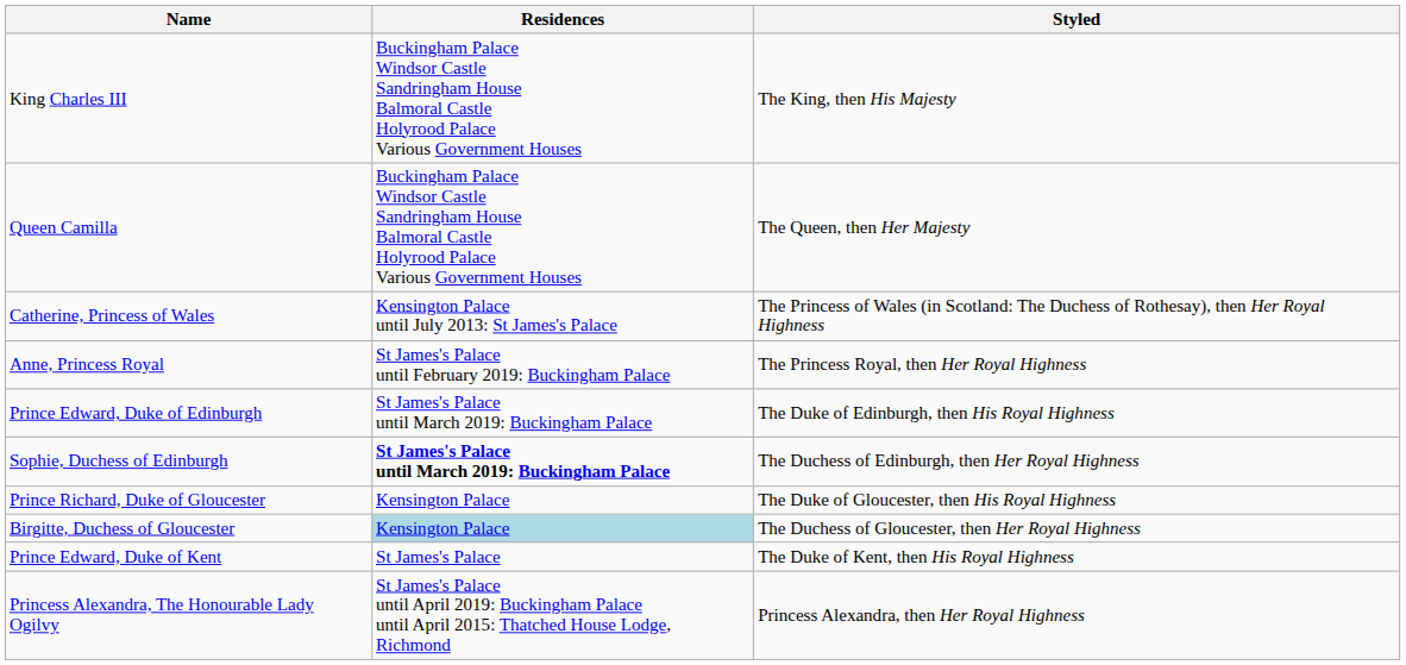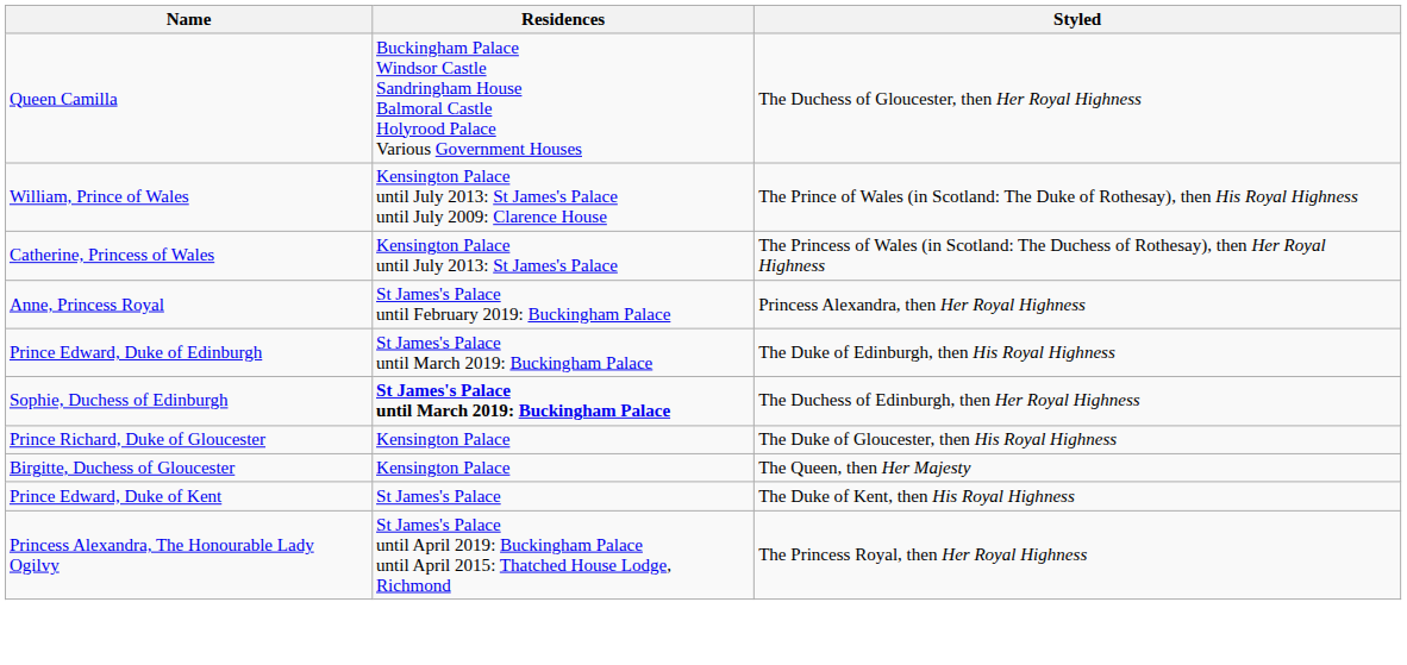 <table class="wikitable" border=1 style="border-collapse: collapse;">
 <tr>
 <th>Name</th>
 <th>Residences</th>
 <th>Styled</th>
 </tr>
 <tr>
-<td>King <a href='#'>Charles III</a></td>
+<td><a href='#'>Queen Camilla</a></td>
 <td><a href='#'>Buckingham Palace</a><br><a href='#'>Windsor Castle</a><br><a href='#'>Sandringham House</a><br><a href='#'>Balmoral Castle</a><br><a href='#'>Holyrood Palace</a><br>Various <a href='#'>Government Houses</a></td>
-<td>The King, then <em>His Majesty</em></td>
+<td>The Duchess of Gloucester, then <em>Her Royal Highness</em></td>
 </tr>
 <tr>
-<td><a href='#'>Queen Camilla</a></td>
-<td><a href='#'>Buckingham Palace</a><br><a href='#'>Windsor Castle</a><br><a href='#'>Sandringham House</a><br><a href='#'>Balmoral Castle</a><br><a href='#'>Holyrood Palace</a><br>Various <a href='#'>Government Houses</a></td>
-<td>The Queen, then <em>Her Majesty</em></td>
+<td><a href='#'>William, Prince of Wales</a></td>
+<td><a href='#'>Kensington Palace</a><br>until July 2013: <a href='#'>St James's Palace</a><br>until July 2009: <a href='#'>Clarence House</a></td>
+<td>The Prince of Wales (in Scotland: The Duke of Rothesay), then <em>His Royal Highness</em></td>
 </tr>
 <tr>
 <td><a href='#'>Catherine, Princess of Wales</a></td>
 <td><a href='#'>Kensington Palace</a><br>until July 2013: <a href='#'>St James's Palace</a></td>
 <td>The Princess of Wales (in Scotland: The Duchess of Rothesay), then <em>Her Royal Highness</em></td>
 </tr>
 <tr>
 <td><a href='#'>Anne, Princess Royal</a></td>
 <td><a href='#'>St James's Palace</a><br>until February 2019: <a href='#'>Buckingham Palace</a></td>
-<td>The Princess Royal, then <em>Her Royal Highness</em></td>
+<td>Princess Alexandra, then <em>Her Royal Highness</em></td>
 </tr>
 <tr>
 <td><a href='#'>Prince Edward, Duke of Edinburgh</a></td>
 <td><a href='#'>St James's Palace</a><br>until March 2019: <a href='#'>Buckingham Palace</a></td>
 <td>The Duke of Edinburgh, then <em>His Royal Highness</em></td>
 </tr>
 <tr>
 <td><a href='#'>Sophie, Duchess of Edinburgh</a></td>
 <td><strong><a href='#'>St James's Palace</a><br>until March 2019: <a href='#'>Buckingham Palace</a></strong></td>
 <td>The Duchess of Edinburgh, then <em>Her Royal Highness</em></td>
 </tr>
 <tr>
 <td><a href='#'>Prince Richard, Duke of Gloucester</a></td>
 <td><a href='#'>Kensington Palace</a></td>
 <td>The Duke of Gloucester, then <em>His Royal Highness</em></td>
 </tr>
 <tr>
 <td><a href='#'>Birgitte, Duchess of Gloucester</a></td>
-<td style="background: lightblue;"><a href='#'>Kensington Palace</a></td>
-<td>The Duchess of Gloucester, then <em>Her Royal Highness</em></td>
+<td><a href='#'>Kensington Palace</a></td>
+<td>The Queen, then <em>Her Majesty</em></td>
 </tr>
 <tr>
 <td><a href='#'>Prince Edward, Duke of Kent</a></td>
 <td><a href='#'>St James's Palace</a></td>
 <td>The Duke of Kent, then <em>His Royal Highness</em></td>
 </tr>
 <tr>
 <td><a href='#'>Princess Alexandra, The Honourable Lady Ogilvy</a></td>
 <td><a href='#'>St James's Palace</a><br>until April 2019: <a href='#'>Buckingham Palace</a><br>until April 2015: <a href='#'>Thatched House Lodge</a>, <a href='#'>Richmond</a></td>
-<td>Princess Alexandra, then <em>Her Royal Highness</em></td>
+<td>The Princess Royal, then <em>Her Royal Highness</em></td>
 </tr>
 </table>
